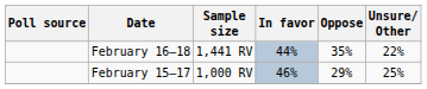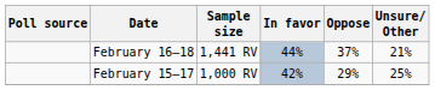 <table class="wikitable sortable collapsible" style="text-align:center;line-height:17px">
 <tr>
 <th>Poll source</th>
 <th>Date</th>
 <th>Sample<br>size</th>
 <th>In favor</th>
 <th>Oppose</th>
 <th>Unsure/<br>Other</th>
 </tr>
 <tr>
 <td></td>
 <td>February 16–18</td>
 <td>1,441 RV</td>
 <td style="background:#B6C8D9;">44%</td>
-<td>35%</td>
-<td>22%</td>
+<td>37%</td>
+<td>21%</td>
 </tr>
 <tr>
 <td></td>
 <td>February 15–17</td>
 <td>1,000 RV</td>
-<td style="background:#B6C8D9;">46%</td>
+<td style="background:#B6C8D9;">42%</td>
 <td>29%</td>
 <td>25%</td>
 </tr>
 <tr>
 </tr>
 </table>
